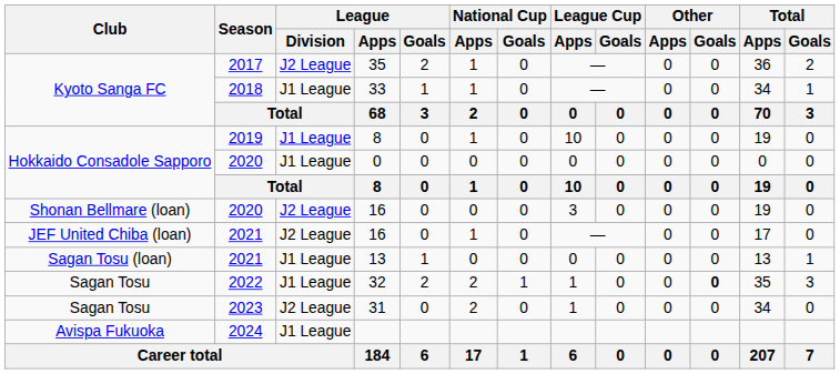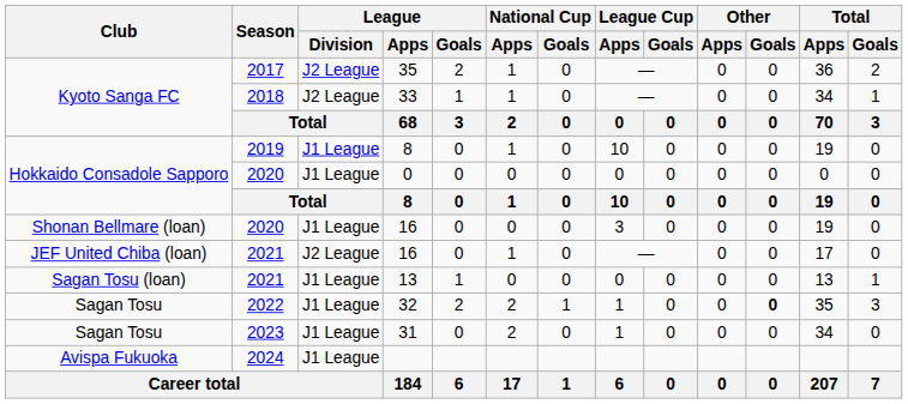 <table class="wikitable" style="text-align: center">
 <tr>
 <th rowspan="2">Club</th>
 <th rowspan="2">Season</th>
 <th colspan="3">League</th>
 <th colspan="2">National Cup</th>
 <th colspan="2">League Cup</th>
 <th colspan="2">Other</th>
 <th colspan="2">Total</th>
 </tr>
 <tr>
 <th>Division</th>
 <th>Apps</th>
 <th>Goals</th>
 <th>Apps</th>
 <th>Goals</th>
 <th>Apps</th>
 <th>Goals</th>
 <th>Apps</th>
 <th>Goals</th>
 <th>Apps</th>
 <th>Goals</th>
 </tr>
 <tr>
 <td rowspan="3"><a href='#'>Kyoto Sanga FC</a></td>
 <td><a href='#'>2017</a></td>
 <td><a href='#'>J2 League</a></td>
 <td>35</td>
 <td>2</td>
 <td>1</td>
 <td>0</td>
 <td colspan="2">—</td>
 <td>0</td>
 <td>0</td>
 <td>36</td>
 <td>2</td>
 </tr>
 <tr>
 <td><a href='#'>2018</a></td>
-<td>J1 League</td>
+<td>J2 League</td>
 <td>33</td>
 <td>1</td>
 <td>1</td>
 <td>0</td>
 <td colspan="2">—</td>
 <td>0</td>
 <td>0</td>
 <td>34</td>
 <td>1</td>
 </tr>
 <tr>
 <th colspan=2>Total</th>
 <th>68</th>
 <th>3</th>
 <th>2</th>
 <th>0</th>
 <th>0</th>
 <th>0</th>
 <th>0</th>
 <th>0</th>
 <th>70</th>
 <th>3</th>
 </tr>
 <tr>
 <td rowspan="3"><a href='#'>Hokkaido Consadole Sapporo</a></td>
 <td><a href='#'>2019</a></td>
 <td><a href='#'>J1 League</a></td>
 <td>8</td>
 <td>0</td>
 <td>1</td>
 <td>0</td>
 <td>10</td>
 <td>0</td>
 <td>0</td>
 <td>0</td>
 <td>19</td>
 <td>0</td>
 </tr>
 <tr>
 <td><a href='#'>2020</a></td>
 <td>J1 League</td>
 <td>0</td>
 <td>0</td>
 <td>0</td>
 <td>0</td>
 <td>0</td>
 <td>0</td>
 <td>0</td>
 <td>0</td>
 <td>0</td>
 <td>0</td>
 </tr>
 <tr>
 <th colspan="2">Total</th>
 <th>8</th>
 <th>0</th>
 <th>1</th>
 <th>0</th>
 <th>10</th>
 <th>0</th>
 <th>0</th>
 <th>0</th>
 <th>19</th>
 <th>0</th>
 </tr>
 <tr>
 <td><a href='#'>Shonan Bellmare</a> (loan)</td>
 <td><a href='#'>2020</a></td>
-<td><a href='#'>J2 League</a></td>
+<td>J1 League</td>
 <td>16</td>
 <td>0</td>
 <td>0</td>
 <td>0</td>
 <td>3</td>
 <td>0</td>
 <td>0</td>
 <td>0</td>
 <td>19</td>
 <td>0</td>
 </tr>
 <tr>
 <td><a href='#'>JEF United Chiba</a> (loan)</td>
 <td><a href='#'>2021</a></td>
 <td>J2 League</td>
 <td>16</td>
 <td>0</td>
 <td>1</td>
 <td>0</td>
 <td colspan="2">—</td>
 <td>0</td>
 <td>0</td>
 <td>17</td>
 <td>0</td>
 </tr>
 <tr>
 <td><a href='#'>Sagan Tosu</a> (loan)</td>
 <td><a href='#'>2021</a></td>
 <td>J1 League</td>
 <td>13</td>
 <td>1</td>
 <td>0</td>
 <td>0</td>
 <td>0</td>
 <td>0</td>
 <td>0</td>
 <td>0</td>
 <td>13</td>
 <td>1</td>
 </tr>
 <tr>
 <td>Sagan Tosu</td>
 <td><a href='#'>2022</a></td>
 <td>J1 League</td>
 <td>32</td>
 <td>2</td>
 <td>2</td>
 <td>1</td>
 <td>1</td>
 <td>0</td>
 <td>0</td>
 <td><strong>0</strong></td>
 <td>35</td>
 <td>3</td>
 </tr>
 <tr>
 <td>Sagan Tosu</td>
 <td><a href='#'>2023</a></td>
-<td>J2 League</td>
+<td>J1 League</td>
 <td>31</td>
 <td>0</td>
 <td>2</td>
 <td>0</td>
 <td>1</td>
 <td>0</td>
 <td>0</td>
 <td>0</td>
 <td>34</td>
 <td>0</td>
 </tr>
 <tr>
 <td><a href='#'>Avispa Fukuoka</a></td>
 <td><a href='#'>2024</a></td>
 <td>J1 League</td>
 <td></td>
 <td></td>
 <td></td>
 <td></td>
 <td></td>
 <td></td>
 <td></td>
 <td></td>
 <td></td>
 <td></td>
 </tr>
 <tr>
 <th colspan="3">Career total</th>
 <th>184</th>
 <th>6</th>
 <th>17</th>
 <th>1</th>
 <th>6</th>
 <th>0</th>
 <th>0</th>
 <th>0</th>
 <th>207</th>
 <th>7</th>
 </tr>
 </table>
